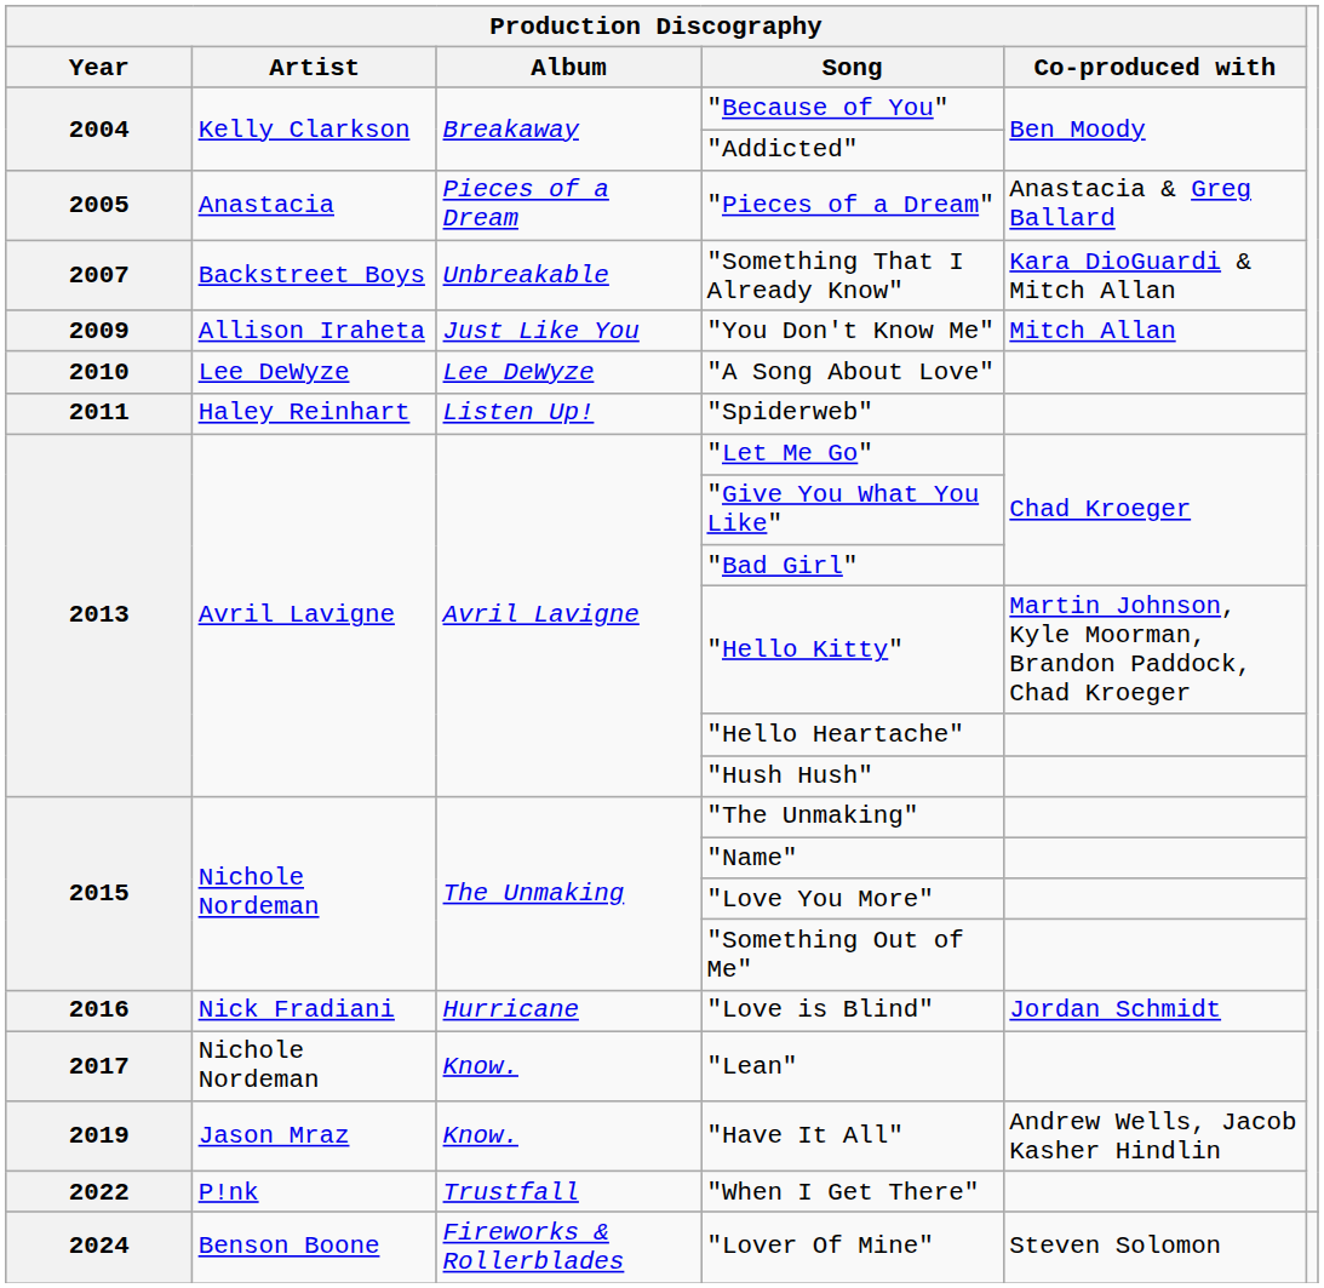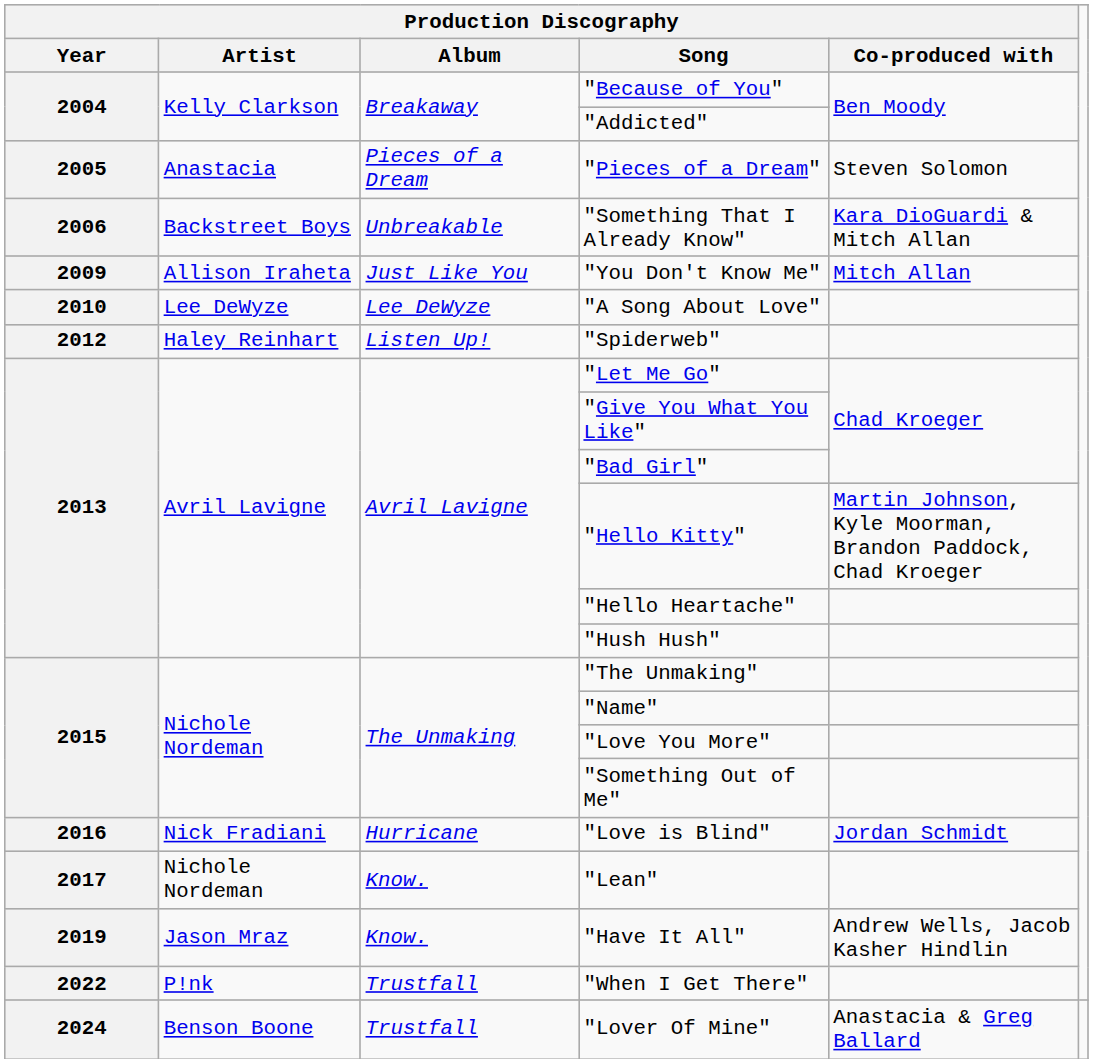 <table class="wikitable">
 <tr>
 <th colspan="5">Production Discography</th>
 </tr>
 <tr>
 <th width="90">Year</th>
 <th width="120">Artist</th>
 <th width="130">Album</th>
 <th width="150">Song</th>
 <th width="150">Co-produced with</th>
 </tr>
 <tr>
 <th rowspan="2">2004</th>
 <td rowspan="2"><a href='#'>Kelly Clarkson</a></td>
 <td rowspan="2"><em><a href='#'>Breakaway</a></em></td>
 <td>"<a href='#'>Because of You</a>"</td>
 <td rowspan="2"><a href='#'>Ben Moody</a></td>
 </tr>
 <tr>
 <td>"Addicted"</td>
 </tr>
 <tr>
 <th>2005</th>
 <td><a href='#'>Anastacia</a></td>
 <td><em><a href='#'>Pieces of a Dream</a></em></td>
 <td>"<a href='#'>Pieces of a Dream</a>"</td>
-<td>Anastacia & <a href='#'>Greg Ballard</a></td>
+<td>Steven Solomon</td>
 </tr>
 <tr>
-<th>2007</th>
+<th>2006</th>
 <td><a href='#'>Backstreet Boys</a></td>
 <td><em><a href='#'>Unbreakable</a></em></td>
 <td>"Something That I Already Know"</td>
 <td><a href='#'>Kara DioGuardi</a> & Mitch Allan</td>
 </tr>
 <tr>
 <th>2009</th>
 <td><a href='#'>Allison Iraheta</a></td>
 <td><em><a href='#'>Just Like You</a></em></td>
 <td>"You Don't Know Me"</td>
 <td><a href='#'>Mitch Allan</a></td>
 </tr>
 <tr>
 <th>2010</th>
 <td><a href='#'>Lee DeWyze</a></td>
 <td><em><a href='#'>Lee DeWyze</a></em></td>
 <td>"A Song About Love"</td>
 <td></td>
 </tr>
 <tr>
-<th>2011</th>
+<th>2012</th>
 <td><a href='#'>Haley Reinhart</a></td>
 <td><em><a href='#'>Listen Up!</a></em></td>
 <td>"Spiderweb"</td>
 <td></td>
 </tr>
 <tr>
 <th rowspan="6">2013</th>
 <td rowspan="6"><a href='#'>Avril Lavigne</a></td>
 <td rowspan="6"><em><a href='#'>Avril Lavigne</a></em></td>
 <td>"<a href='#'>Let Me Go</a>"</td>
 <td rowspan="3"><a href='#'>Chad Kroeger</a></td>
 </tr>
 <tr>
 <td>"<a href='#'>Give You What You Like</a>"</td>
 </tr>
 <tr>
 <td>"<a href='#'>Bad Girl</a>"</td>
 </tr>
 <tr>
 <td>"<a href='#'>Hello Kitty</a>"</td>
 <td><a href='#'>Martin Johnson</a>, Kyle Moorman, Brandon Paddock, Chad Kroeger</td>
 </tr>
 <tr>
 <td>"Hello Heartache"</td>
 <td></td>
 </tr>
 <tr>
 <td>"Hush Hush"</td>
 <td></td>
 </tr>
 <tr>
 <th rowspan="4">2015</th>
 <td rowspan="4"><a href='#'>Nichole Nordeman</a></td>
 <td rowspan="4"><em><a href='#'>The Unmaking</a></em></td>
 <td>"The Unmaking"</td>
 <td></td>
 </tr>
 <tr>
 <td>"Name"</td>
 <td></td>
 </tr>
 <tr>
 <td>"Love You More"</td>
 <td></td>
 </tr>
 <tr>
 <td>"Something Out of Me"</td>
 <td></td>
 </tr>
 <tr>
 <th>2016</th>
 <td><a href='#'>Nick Fradiani</a></td>
 <td><em><a href='#'>Hurricane</a></em></td>
 <td>"Love is Blind"</td>
 <td><a href='#'>Jordan Schmidt</a></td>
 </tr>
 <tr>
 <th>2017</th>
 <td>Nichole Nordeman</td>
 <td><em><a href='#'>Know.</a></em></td>
 <td>"Lean"</td>
 <td></td>
 </tr>
 <tr>
 <th>2019</th>
 <td><a href='#'>Jason Mraz</a></td>
 <td><em><a href='#'>Know.</a></em></td>
 <td>"Have It All"</td>
 <td>Andrew Wells, Jacob Kasher Hindlin</td>
 </tr>
 <tr>
 <th>2022</th>
 <td><a href='#'>P!nk</a></td>
 <td><em><a href='#'>Trustfall</a></em></td>
 <td>"When I Get There"</td>
 <td></td>
 </tr>
 <tr>
 <th>2024</th>
 <td><a href='#'>Benson Boone</a></td>
-<td><em><a href='#'>Fireworks & Rollerblades</a></em></td>
+<td><em><a href='#'>Trustfall</a></em></td>
 <td>"Lover Of Mine"</td>
-<td>Steven Solomon</td>
+<td>Anastacia & <a href='#'>Greg Ballard</a></td>
 <td></td>
 </tr>
 </table>
